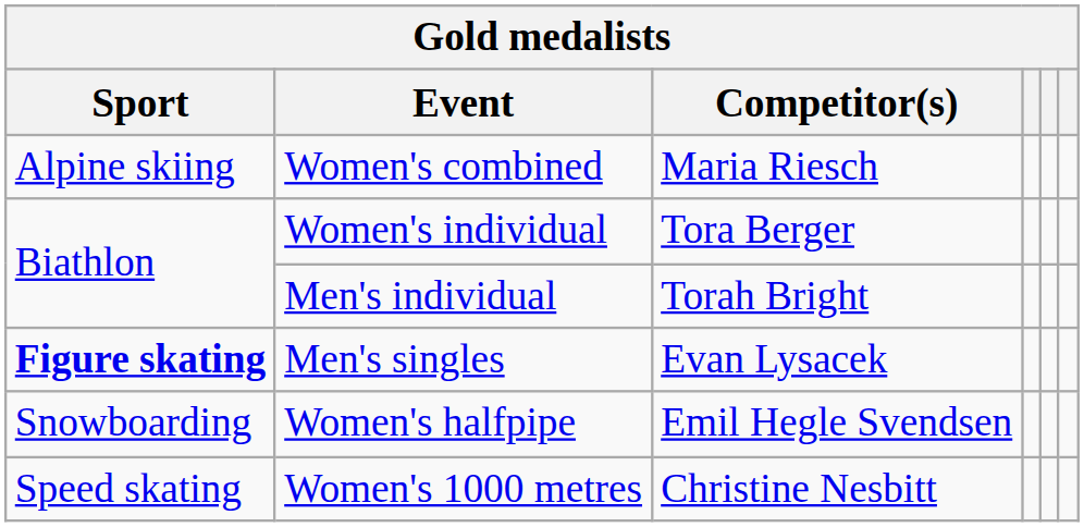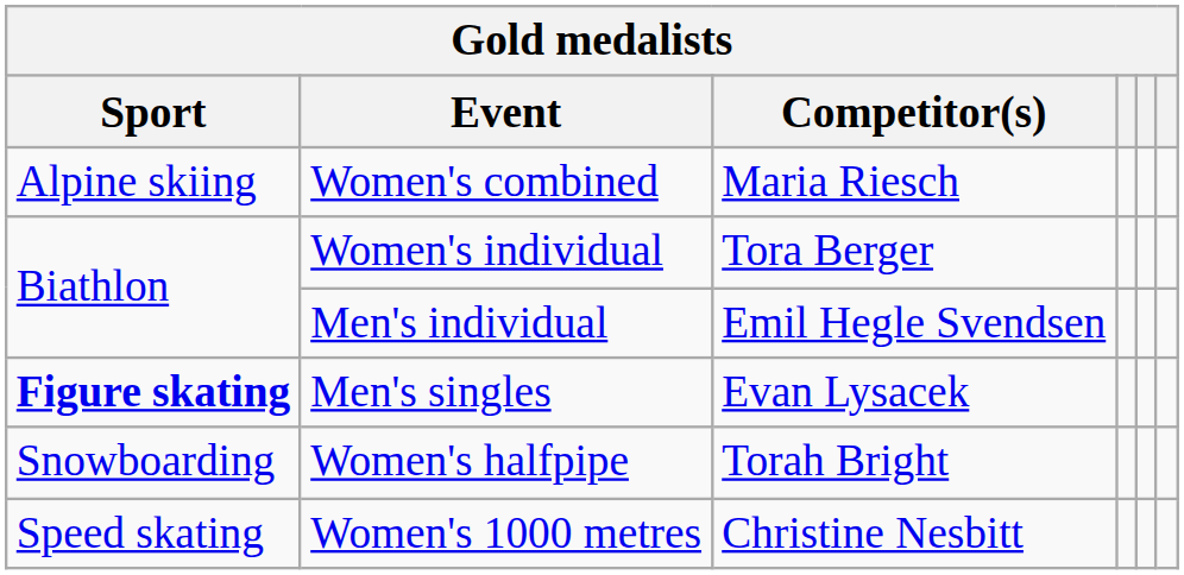 <table class="wikitable">
 <tr>
 <th colspan="6">Gold medalists</th>
 </tr>
 <tr>
 <th>Sport</th>
 <th>Event</th>
 <th>Competitor(s)</th>
 <th></th>
 <th></th>
 <th></th>
 </tr>
 <tr>
 <td><a href='#'>Alpine skiing</a></td>
 <td><a href='#'>Women's combined</a></td>
 <td><a href='#'>Maria Riesch</a></td>
 <td></td>
 <td></td>
 <td></td>
 </tr>
 <tr>
 <td rowspan=2><a href='#'>Biathlon</a></td>
 <td><a href='#'>Women's individual</a></td>
 <td><a href='#'>Tora Berger</a></td>
 <td></td>
 <td></td>
 <td></td>
 </tr>
 <tr>
 <td><a href='#'>Men's individual</a></td>
-<td><a href='#'>Torah Bright</a></td>
+<td><a href='#'>Emil Hegle Svendsen</a></td>
 <td></td>
 <td></td>
 <td></td>
 </tr>
 <tr>
 <td><strong><a href='#'>Figure skating</a></strong></td>
 <td><a href='#'>Men's singles</a></td>
 <td><a href='#'>Evan Lysacek</a></td>
 <td></td>
 <td></td>
 <td></td>
 </tr>
 <tr>
 <td><a href='#'>Snowboarding</a></td>
 <td><a href='#'>Women's halfpipe</a></td>
-<td><a href='#'>Emil Hegle Svendsen</a></td>
+<td><a href='#'>Torah Bright</a></td>
 <td></td>
 <td></td>
 <td></td>
 </tr>
 <tr>
 <td><a href='#'>Speed skating</a></td>
 <td><a href='#'>Women's 1000 metres</a></td>
 <td><a href='#'>Christine Nesbitt</a></td>
 <td></td>
 <td></td>
 <td></td>
 </tr>
 </table>
